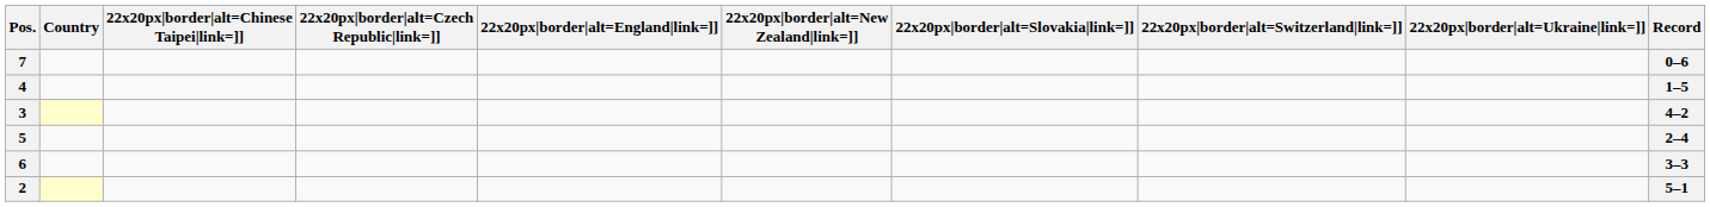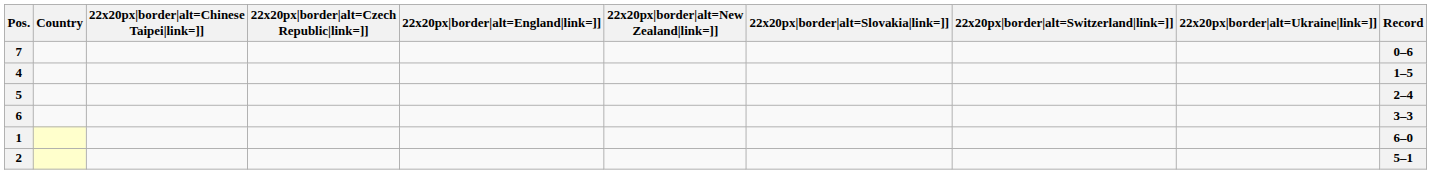 <table class="wikitable sortable nowrap" style="text-align:center; font-size:0.9em;">
 <tr>
 <th>Pos.</th>
 <th>Country</th>
 <th [[Image:>22x20px|border|alt=Chinese Taipei|link=]]</th>
 <th [[Image:>22x20px|border|alt=Czech Republic|link=]]</th>
 <th [[Image:>22x20px|border|alt=England|link=]]</th>
 <th [[Image:>22x20px|border|alt=New Zealand|link=]]</th>
 <th [[Image:>22x20px|border|alt=Slovakia|link=]]</th>
 <th [[Image:>22x20px|border|alt=Switzerland|link=]]</th>
 <th [[Image:>22x20px|border|alt=Ukraine|link=]]</th>
 <th>Record</th>
 </tr>
 <tr>
 <th>7</th>
 <td style="text-align:left;"></td>
 <td></td>
 <td></td>
 <td></td>
 <td></td>
 <td></td>
 <td> </td>
 <td></td>
 <th>0–6</th>
 </tr>
 <tr>
 <th>4</th>
 <td style="text-align:left;"></td>
 <td></td>
 <td></td>
 <td></td>
 <td></td>
 <td></td>
 <td></td>
 <td> </td>
 <th>1–5</th>
 </tr>
 <tr>
-<th>3</th>
-<td style="text-align:left; background:#ffffcc;"></td>
-<td></td>
-<td></td>
-<td></td>
-<td> </td>
-<td></td>
-<td></td>
-<td></td>
-<th>4–2</th>
-</tr>
-<tr>
 <th>5</th>
 <td style="text-align:left;"></td>
 <td></td>
 <td></td>
 <td> </td>
 <td></td>
 <td></td>
 <td></td>
 <td></td>
 <th>2–4</th>
 </tr>
 <tr>
 <th>6</th>
 <td style="text-align:left;"></td>
 <td></td>
 <td></td>
 <td></td>
 <td></td>
 <td></td>
 <td></td>
 <td></td>
 <th>3–3</th>
 </tr>
 <tr>
+<th>1</th>
+<td style="text-align:left; background:#ffffcc;"></td>
+<td> </td>
+<td></td>
+<td></td>
+<td></td>
+<td></td>
+<td></td>
+<td></td>
+<th>6–0</th>
+</tr>
+<tr>
 <th>2</th>
 <td style="text-align:left; background:#ffffcc;"></td>
 <td></td>
 <td> </td>
 <td></td>
 <td></td>
 <td></td>
 <td></td>
 <td></td>
 <th>5–1</th>
 </tr>
 </table>
